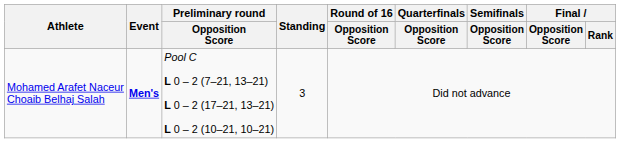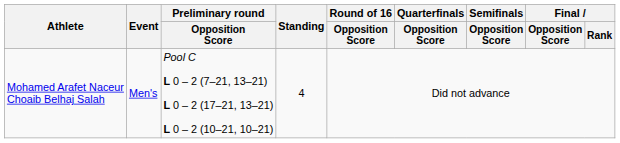 <table class=wikitable style="font-size:90%">
 <tr>
 <th rowspan="2">Athlete</th>
 <th rowspan="2">Event</th>
 <th>Preliminary round</th>
 <th rowspan="2">Standing</th>
 <th>Round of 16</th>
 <th>Quarterfinals</th>
 <th>Semifinals</th>
 <th colspan=2>Final / </th>
 </tr>
 <tr style="font-size:95%">
 <th>Opposition<br>Score</th>
 <th>Opposition<br>Score</th>
 <th>Opposition<br>Score</th>
 <th>Opposition<br>Score</th>
 <th>Opposition<br>Score</th>
 <th>Rank</th>
 </tr>
 <tr align=center>
 <td align=left><a href='#'>Mohamed Arafet Naceur</a><br><a href='#'>Choaib Belhaj Salah</a></td>
-<td align=left><strong><a href='#'>Men's</a></strong></td>
+<td align=left><a href='#'>Men's</a></td>
 <td align=left><em>Pool C</em><br><br><strong>L</strong> 0 – 2 (7–21, 13–21)<br><br><strong>L</strong> 0 – 2 (17–21, 13–21)<br><br><strong>L</strong> 0 – 2 (10–21, 10–21)</td>
-<td>3</td>
+<td>4</td>
 <td colspan=5>Did not advance</td>
 </tr>
 </table>
